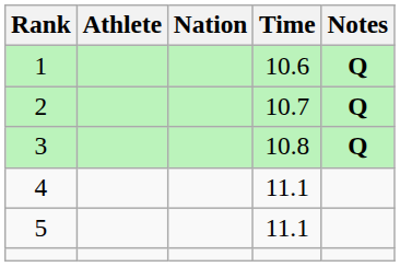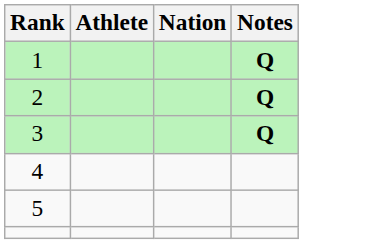 <table class="wikitable sortable" style="text-align:center">
 <tr>
 <th>Rank</th>
 <th>Athlete</th>
 <th>Nation</th>
-<th>Time</th>
 <th>Notes</th>
 </tr>
 <tr bgcolor=#bbf3bb>
 <td>1</td>
 <td align=left></td>
 <td align=left></td>
-<td>10.6</td>
 <td><strong>Q</strong></td>
 </tr>
 <tr bgcolor=#bbf3bb>
 <td>2</td>
 <td align=left></td>
 <td align=left></td>
-<td>10.7</td>
 <td><strong>Q</strong></td>
 </tr>
 <tr bgcolor=#bbf3bb>
 <td>3</td>
 <td align=left></td>
 <td align=left></td>
-<td>10.8</td>
 <td><strong>Q</strong></td>
 </tr>
 <tr>
 <td>4</td>
 <td align=left></td>
 <td align=left></td>
-<td>11.1</td>
 <td></td>
 </tr>
 <tr>
 <td>5</td>
 <td align=left></td>
 <td align=left></td>
-<td>11.1</td>
 <td></td>
 </tr>
 <tr>
 <td></td>
 <td align=left></td>
 <td align=left></td>
 <td></td>
-<td></td>
 </tr>
 </table>
